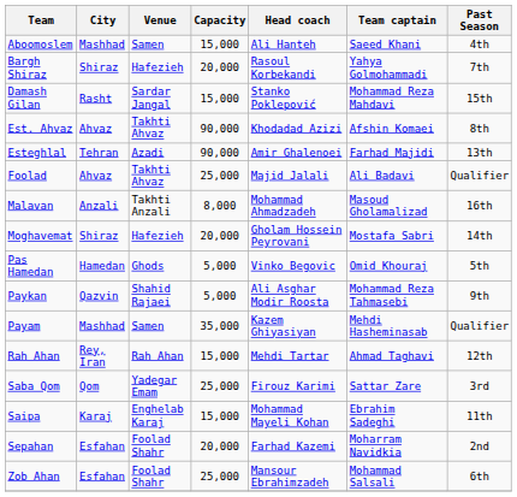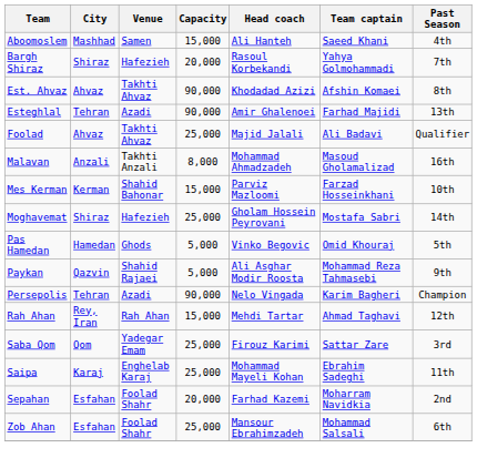 <table class="wikitable" style="text-align: Left;">
 <tr>
 <th width=90>Team</th>
 <th width=65>City</th>
 <th width=100>Venue</th>
 <th width=30>Capacity</th>
 <th width=205>Head coach</th>
 <th width=220>Team captain</th>
 <th width=50>Past Season</th>
 </tr>
 <tr>
 <td align="left"><a href='#'>Aboomoslem</a></td>
 <td><a href='#'>Mashhad</a></td>
 <td><a href='#'>Samen</a></td>
 <td align="Center">15,000</td>
 <td> <a href='#'>Ali Hanteh</a></td>
 <td> <a href='#'>Saeed Khani</a></td>
 <td align="Center">4th</td>
 </tr>
 <tr>
 <td align="left"><a href='#'>Bargh Shiraz</a></td>
 <td><a href='#'>Shiraz</a></td>
 <td><a href='#'>Hafezieh</a></td>
 <td align="Center">20,000</td>
 <td> <a href='#'>Rasoul Korbekandi</a></td>
 <td> <a href='#'>Yahya Golmohammadi</a></td>
 <td align="Center">7th</td>
-</tr>
-<tr>
-<td align="left"><a href='#'>Damash Gilan</a></td>
-<td><a href='#'>Rasht</a></td>
-<td><a href='#'>Sardar Jangal</a></td>
-<td align="Center">15,000</td>
-<td> <a href='#'>Stanko Poklepović</a></td>
-<td> <a href='#'>Mohammad Reza Mahdavi</a></td>
-<td align="Center">15th</td>
 </tr>
 <tr>
 <td align="left"><a href='#'>Est. Ahvaz</a></td>
 <td><a href='#'>Ahvaz</a></td>
 <td><a href='#'>Takhti Ahvaz</a></td>
 <td align="Center">90,000</td>
 <td> <a href='#'>Khodadad Azizi</a></td>
 <td> <a href='#'>Afshin Komaei</a></td>
 <td align="Center">8th</td>
 </tr>
 <tr>
 <td align="left"><a href='#'>Esteghlal</a></td>
 <td><a href='#'>Tehran</a></td>
 <td><a href='#'>Azadi</a></td>
 <td align="Center">90,000</td>
 <td> <a href='#'>Amir Ghalenoei</a></td>
 <td> <a href='#'>Farhad Majidi</a></td>
 <td align="Center">13th</td>
 </tr>
 <tr>
 <td align="left"><a href='#'>Foolad</a></td>
 <td><a href='#'>Ahvaz</a></td>
 <td><a href='#'>Takhti Ahvaz</a></td>
 <td align="Center">25,000</td>
 <td> <a href='#'>Majid Jalali</a></td>
 <td> <a href='#'>Ali Badavi</a></td>
 <td align="Center">Qualifier</td>
 </tr>
 <tr>
 <td align="left"><a href='#'>Malavan</a></td>
 <td><a href='#'>Anzali</a></td>
 <td>Takhti Anzali</td>
 <td align="Center">8,000</td>
 <td> <a href='#'>Mohammad Ahmadzadeh</a></td>
 <td> <a href='#'>Masoud Gholamalizad</a></td>
 <td align="Center">16th</td>
 </tr>
 <tr>
+<td align="left"><a href='#'>Mes Kerman</a></td>
+<td><a href='#'>Kerman</a></td>
+<td><a href='#'>Shahid Bahonar</a></td>
+<td align="Center">15,000</td>
+<td> <a href='#'>Parviz Mazloomi</a></td>
+<td> <a href='#'>Farzad Hosseinkhani</a></td>
+<td align="Center">10th</td>
+</tr>
+<tr>
 <td align="left"><a href='#'>Moghavemat</a></td>
 <td><a href='#'>Shiraz</a></td>
 <td><a href='#'>Hafezieh</a></td>
-<td align="Center">20,000</td>
+<td align="Center">25,000</td>
 <td> <a href='#'>Gholam Hossein Peyrovani</a></td>
 <td> <a href='#'>Mostafa Sabri</a></td>
 <td align="Center">14th</td>
 </tr>
 <tr>
 <td align="left"><a href='#'>Pas Hamedan</a></td>
 <td><a href='#'>Hamedan</a></td>
 <td><a href='#'>Ghods</a></td>
 <td align="Center">5,000</td>
 <td> <a href='#'>Vinko Begovic</a></td>
 <td> <a href='#'>Omid Khouraj</a></td>
 <td align="Center">5th</td>
 </tr>
 <tr>
 <td align="left"><a href='#'>Paykan</a></td>
 <td><a href='#'>Qazvin</a></td>
 <td><a href='#'>Shahid Rajaei</a></td>
 <td align="Center">5,000</td>
 <td> <a href='#'>Ali Asghar Modir Roosta</a></td>
 <td> <a href='#'>Mohammad Reza Tahmasebi</a></td>
 <td align="Center">9th</td>
 </tr>
 <tr>
-<td align="left"><a href='#'>Payam</a></td>
-<td><a href='#'>Mashhad</a></td>
-<td><a href='#'>Samen</a></td>
-<td align="Center">35,000</td>
-<td> <a href='#'>Kazem Ghiyasiyan</a></td>
-<td> <a href='#'>Mehdi Hasheminasab</a></td>
-<td align="Center">Qualifier</td>
+<td align="left"><a href='#'>Persepolis</a></td>
+<td><a href='#'>Tehran</a></td>
+<td><a href='#'>Azadi</a></td>
+<td align="Center">90,000</td>
+<td> <a href='#'>Nelo Vingada</a></td>
+<td> <a href='#'>Karim Bagheri</a></td>
+<td align="Center">Champion</td>
 </tr>
 <tr>
 <td align="left"><a href='#'>Rah Ahan</a></td>
 <td><a href='#'>Rey, Iran</a></td>
 <td><a href='#'>Rah Ahan</a></td>
 <td align="Center">15,000</td>
 <td> <a href='#'>Mehdi Tartar</a></td>
 <td> <a href='#'>Ahmad Taghavi</a></td>
 <td align="Center">12th</td>
 </tr>
 <tr>
 <td align="left"><a href='#'>Saba Qom</a></td>
 <td><a href='#'>Qom</a></td>
 <td><a href='#'>Yadegar Emam</a></td>
 <td align="Center">25,000</td>
 <td> <a href='#'>Firouz Karimi</a></td>
 <td> <a href='#'>Sattar Zare</a></td>
 <td align="Center">3rd</td>
 </tr>
 <tr>
 <td align="left"><a href='#'>Saipa</a></td>
 <td><a href='#'>Karaj</a></td>
 <td><a href='#'>Enghelab Karaj</a></td>
-<td align="Center">15,000</td>
+<td align="Center">25,000</td>
 <td> <a href='#'>Mohammad Mayeli Kohan</a></td>
 <td> <a href='#'>Ebrahim Sadeghi</a></td>
 <td align="Center">11th</td>
 </tr>
 <tr>
 <td align="left"><a href='#'>Sepahan</a></td>
 <td><a href='#'>Esfahan</a></td>
 <td><a href='#'>Foolad Shahr</a></td>
 <td align="Center">20,000</td>
 <td> <a href='#'>Farhad Kazemi</a></td>
 <td> <a href='#'>Moharram Navidkia</a></td>
 <td align="Center">2nd</td>
 </tr>
 <tr>
 <td align="left"><a href='#'>Zob Ahan</a></td>
 <td><a href='#'>Esfahan</a></td>
 <td><a href='#'>Foolad Shahr</a></td>
 <td align="Center">25,000</td>
 <td> <a href='#'>Mansour Ebrahimzadeh</a></td>
 <td> <a href='#'>Mohammad Salsali</a></td>
 <td align="Center">6th</td>
 </tr>
 <tr>
 </tr>
 </table>
